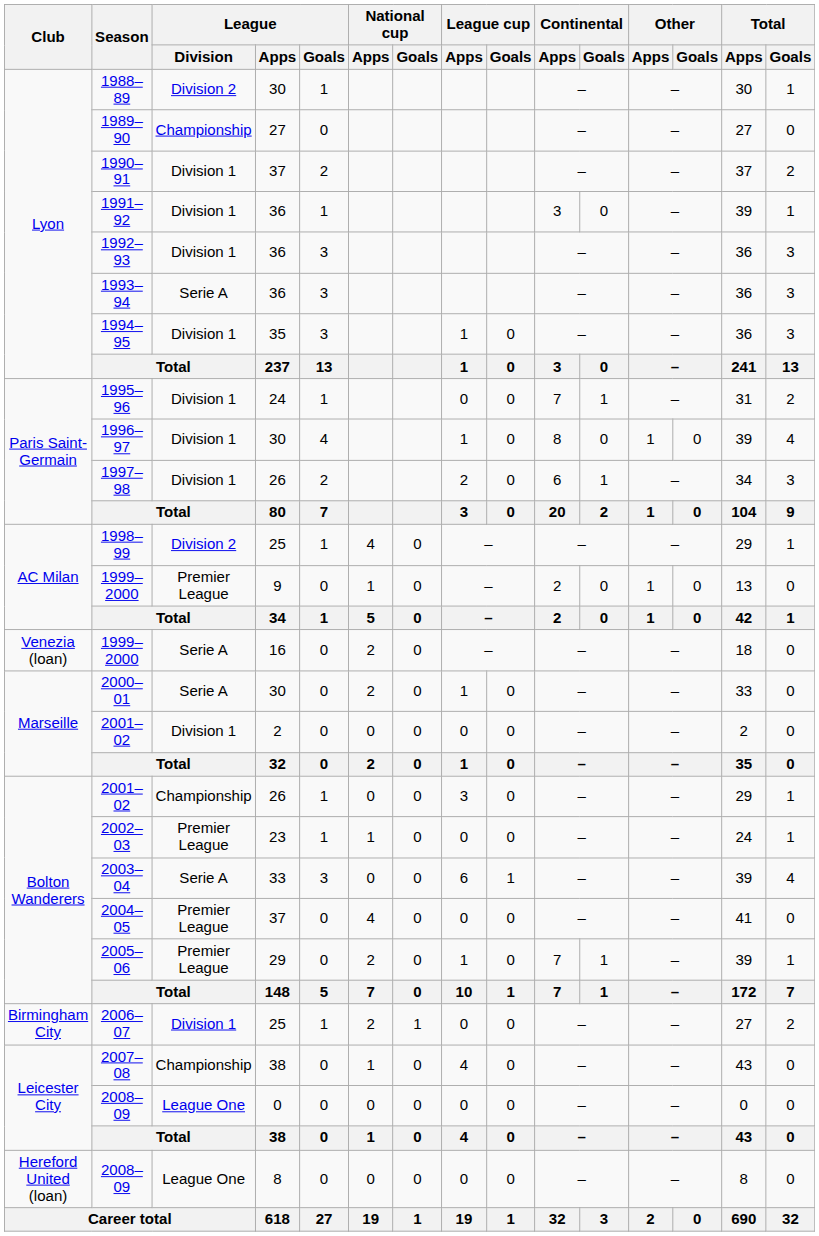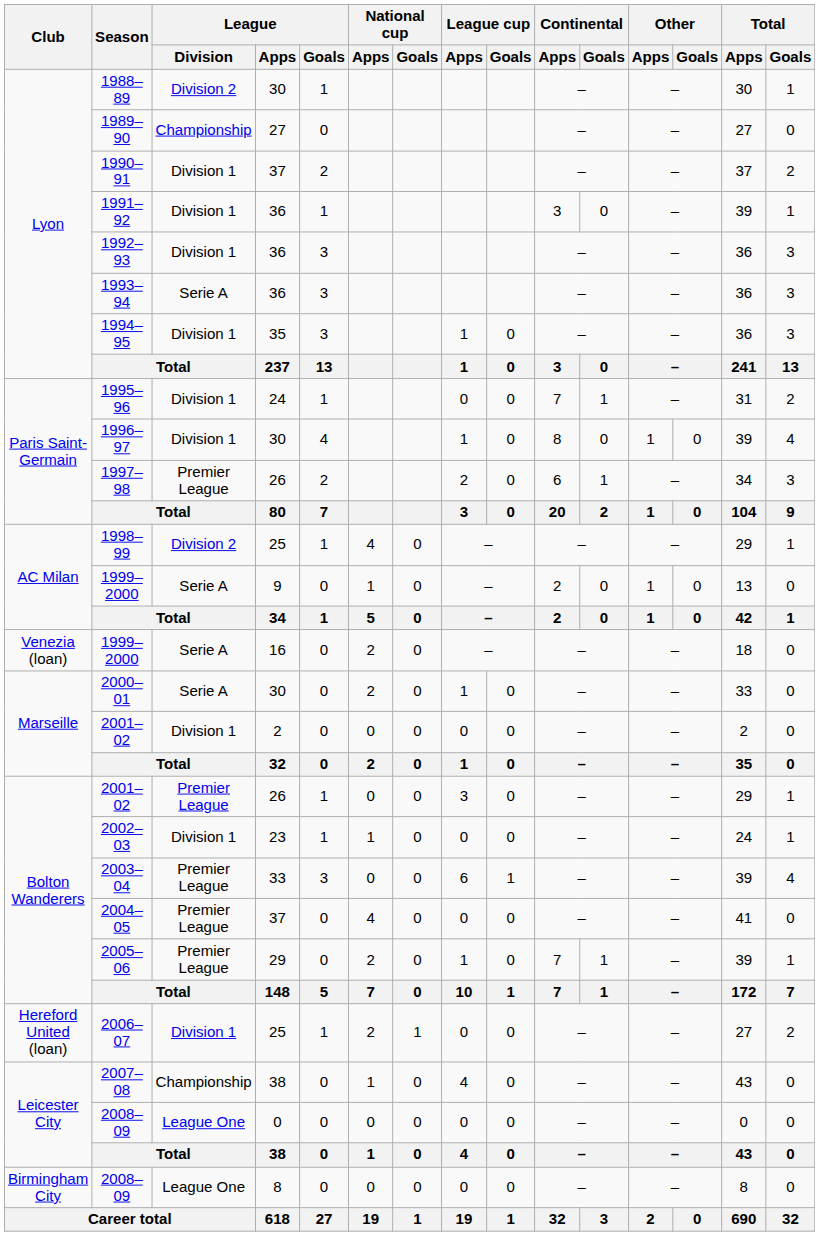 <table class="wikitable" style="text-align:center">
 <tr>
 <th rowspan=2>Club</th>
 <th rowspan=2>Season</th>
 <th colspan=3>League</th>
 <th colspan=2>National cup</th>
 <th colspan=2>League cup</th>
 <th colspan=2>Continental</th>
 <th colspan=2>Other</th>
 <th colspan=2>Total</th>
 </tr>
 <tr>
 <th>Division</th>
 <th>Apps</th>
 <th>Goals</th>
 <th>Apps</th>
 <th>Goals</th>
 <th>Apps</th>
 <th>Goals</th>
 <th>Apps</th>
 <th>Goals</th>
 <th>Apps</th>
 <th>Goals</th>
 <th>Apps</th>
 <th>Goals</th>
 </tr>
 <tr>
 <td rowspan=8><a href='#'>Lyon</a></td>
 <td><a href='#'>1988–89</a></td>
 <td><a href='#'>Division 2</a></td>
 <td>30</td>
 <td>1</td>
 <td></td>
 <td></td>
 <td></td>
 <td></td>
 <td colspan="2">–</td>
 <td colspan="2">–</td>
 <td>30</td>
 <td>1</td>
 </tr>
 <tr>
 <td><a href='#'>1989–90</a></td>
 <td><a href='#'>Championship</a></td>
 <td>27</td>
 <td>0</td>
 <td></td>
 <td></td>
 <td></td>
 <td></td>
 <td colspan="2">–</td>
 <td colspan="2">–</td>
 <td>27</td>
 <td>0</td>
 </tr>
 <tr>
 <td><a href='#'>1990–91</a></td>
 <td>Division 1</td>
 <td>37</td>
 <td>2</td>
 <td></td>
 <td></td>
 <td></td>
 <td></td>
 <td colspan="2">–</td>
 <td colspan="2">–</td>
 <td>37</td>
 <td>2</td>
 </tr>
 <tr>
 <td><a href='#'>1991–92</a></td>
 <td>Division 1</td>
 <td>36</td>
 <td>1</td>
 <td></td>
 <td></td>
 <td></td>
 <td></td>
 <td>3</td>
 <td>0</td>
 <td colspan="2">–</td>
 <td>39</td>
 <td>1</td>
 </tr>
 <tr>
 <td><a href='#'>1992–93</a></td>
 <td>Division 1</td>
 <td>36</td>
 <td>3</td>
 <td></td>
 <td></td>
 <td></td>
 <td></td>
 <td colspan="2">–</td>
 <td colspan="2">–</td>
 <td>36</td>
 <td>3</td>
 </tr>
 <tr>
 <td><a href='#'>1993–94</a></td>
 <td>Serie A</td>
 <td>36</td>
 <td>3</td>
 <td></td>
 <td></td>
 <td></td>
 <td></td>
 <td colspan="2">–</td>
 <td colspan="2">–</td>
 <td>36</td>
 <td>3</td>
 </tr>
 <tr>
 <td><a href='#'>1994–95</a></td>
 <td>Division 1</td>
 <td>35</td>
 <td>3</td>
 <td></td>
 <td></td>
 <td>1</td>
 <td>0</td>
 <td colspan="2">–</td>
 <td colspan="2">–</td>
 <td>36</td>
 <td>3</td>
 </tr>
 <tr>
 <th colspan=2>Total</th>
 <th>237</th>
 <th>13</th>
 <th></th>
 <th></th>
 <th>1</th>
 <th>0</th>
 <th>3</th>
 <th>0</th>
 <th colspan="2">–</th>
 <th>241</th>
 <th>13</th>
 </tr>
 <tr>
 <td rowspan=4><a href='#'>Paris Saint-Germain</a></td>
 <td><a href='#'>1995–96</a></td>
 <td>Division 1</td>
 <td>24</td>
 <td>1</td>
 <td></td>
 <td></td>
 <td>0</td>
 <td>0</td>
 <td>7</td>
 <td>1</td>
 <td colspan="2">–</td>
 <td>31</td>
 <td>2</td>
 </tr>
 <tr>
 <td><a href='#'>1996–97</a></td>
 <td>Division 1</td>
 <td>30</td>
 <td>4</td>
 <td></td>
 <td></td>
 <td>1</td>
 <td>0</td>
 <td>8</td>
 <td>0</td>
 <td>1</td>
 <td>0</td>
 <td>39</td>
 <td>4</td>
 </tr>
 <tr>
 <td><a href='#'>1997–98</a></td>
-<td>Division 1</td>
+<td>Premier League</td>
 <td>26</td>
 <td>2</td>
 <td></td>
 <td></td>
 <td>2</td>
 <td>0</td>
 <td>6</td>
 <td>1</td>
 <td colspan="2">–</td>
 <td>34</td>
 <td>3</td>
 </tr>
 <tr>
 <th colspan=2>Total</th>
 <th>80</th>
 <th>7</th>
 <th></th>
 <th></th>
 <th>3</th>
 <th>0</th>
 <th>20</th>
 <th>2</th>
 <th>1</th>
 <th>0</th>
 <th>104</th>
 <th>9</th>
 </tr>
 <tr>
 <td rowspan=3><a href='#'>AC Milan</a></td>
 <td><a href='#'>1998–99</a></td>
 <td><a href='#'>Division 2</a></td>
 <td>25</td>
 <td>1</td>
 <td>4</td>
 <td>0</td>
 <td colspan="2">–</td>
 <td colspan="2">–</td>
 <td colspan="2">–</td>
 <td>29</td>
 <td>1</td>
 </tr>
 <tr>
 <td><a href='#'>1999–2000</a></td>
-<td>Premier League</td>
+<td>Serie A</td>
 <td>9</td>
 <td>0</td>
 <td>1</td>
 <td>0</td>
 <td colspan="2">–</td>
 <td>2</td>
 <td>0</td>
 <td>1</td>
 <td>0</td>
 <td>13</td>
 <td>0</td>
 </tr>
 <tr>
 <th colspan=2>Total</th>
 <th>34</th>
 <th>1</th>
 <th>5</th>
 <th>0</th>
 <th colspan="2">–</th>
 <th>2</th>
 <th>0</th>
 <th>1</th>
 <th>0</th>
 <th>42</th>
 <th>1</th>
 </tr>
 <tr>
 <td><a href='#'>Venezia</a> (loan)</td>
 <td><a href='#'>1999–2000</a></td>
 <td>Serie A</td>
 <td>16</td>
 <td>0</td>
 <td>2</td>
 <td>0</td>
 <td colspan="2">–</td>
 <td colspan="2">–</td>
 <td colspan="2">–</td>
 <td>18</td>
 <td>0</td>
 </tr>
 <tr>
 <td rowspan=3><a href='#'>Marseille</a></td>
 <td><a href='#'>2000–01</a></td>
 <td>Serie A</td>
 <td>30</td>
 <td>0</td>
 <td>2</td>
 <td>0</td>
 <td>1</td>
 <td>0</td>
 <td colspan="2">–</td>
 <td colspan="2">–</td>
 <td>33</td>
 <td>0</td>
 </tr>
 <tr>
 <td><a href='#'>2001–02</a></td>
 <td>Division 1</td>
 <td>2</td>
 <td>0</td>
 <td>0</td>
 <td>0</td>
 <td>0</td>
 <td>0</td>
 <td colspan="2">–</td>
 <td colspan="2">–</td>
 <td>2</td>
 <td>0</td>
 </tr>
 <tr>
 <th colspan=2>Total</th>
 <th>32</th>
 <th>0</th>
 <th>2</th>
 <th>0</th>
 <th>1</th>
 <th>0</th>
 <th colspan="2">–</th>
 <th colspan="2">–</th>
 <th>35</th>
 <th>0</th>
 </tr>
 <tr>
 <td rowspan=6><a href='#'>Bolton Wanderers</a></td>
 <td><a href='#'>2001–02</a></td>
-<td>Championship</td>
+<td><a href='#'>Premier League</a></td>
 <td>26</td>
 <td>1</td>
 <td>0</td>
 <td>0</td>
 <td>3</td>
 <td>0</td>
 <td colspan="2">–</td>
 <td colspan="2">–</td>
 <td>29</td>
 <td>1</td>
 </tr>
 <tr>
 <td><a href='#'>2002–03</a></td>
-<td>Premier League</td>
+<td>Division 1</td>
 <td>23</td>
 <td>1</td>
 <td>1</td>
 <td>0</td>
 <td>0</td>
 <td>0</td>
 <td colspan="2">–</td>
 <td colspan="2">–</td>
 <td>24</td>
 <td>1</td>
 </tr>
 <tr>
 <td><a href='#'>2003–04</a></td>
-<td>Serie A</td>
+<td>Premier League</td>
 <td>33</td>
 <td>3</td>
 <td>0</td>
 <td>0</td>
 <td>6</td>
 <td>1</td>
 <td colspan="2">–</td>
 <td colspan="2">–</td>
 <td>39</td>
 <td>4</td>
 </tr>
 <tr>
 <td><a href='#'>2004–05</a></td>
 <td>Premier League</td>
 <td>37</td>
 <td>0</td>
 <td>4</td>
 <td>0</td>
 <td>0</td>
 <td>0</td>
 <td colspan="2">–</td>
 <td colspan="2">–</td>
 <td>41</td>
 <td>0</td>
 </tr>
 <tr>
 <td><a href='#'>2005–06</a></td>
 <td>Premier League</td>
 <td>29</td>
 <td>0</td>
 <td>2</td>
 <td>0</td>
 <td>1</td>
 <td>0</td>
 <td>7</td>
 <td>1</td>
 <td colspan="2">–</td>
 <td>39</td>
 <td>1</td>
 </tr>
 <tr>
 <th colspan=2>Total</th>
 <th>148</th>
 <th>5</th>
 <th>7</th>
 <th>0</th>
 <th>10</th>
 <th>1</th>
 <th>7</th>
 <th>1</th>
 <th colspan="2">–</th>
 <th>172</th>
 <th>7</th>
 </tr>
 <tr>
-<td><a href='#'>Birmingham City</a></td>
+<td><a href='#'>Hereford United</a> (loan)</td>
 <td><a href='#'>2006–07</a></td>
 <td><a href='#'>Division 1</a></td>
 <td>25</td>
 <td>1</td>
 <td>2</td>
 <td>1</td>
 <td>0</td>
 <td>0</td>
 <td colspan="2">–</td>
 <td colspan="2">–</td>
 <td>27</td>
 <td>2</td>
 </tr>
 <tr>
 <td rowspan=3><a href='#'>Leicester City</a></td>
 <td><a href='#'>2007–08</a></td>
 <td>Championship</td>
 <td>38</td>
 <td>0</td>
 <td>1</td>
 <td>0</td>
 <td>4</td>
 <td>0</td>
 <td colspan="2">–</td>
 <td colspan="2">–</td>
 <td>43</td>
 <td>0</td>
 </tr>
 <tr>
 <td><a href='#'>2008–09</a></td>
 <td><a href='#'>League One</a></td>
 <td>0</td>
 <td>0</td>
 <td>0</td>
 <td>0</td>
 <td>0</td>
 <td>0</td>
 <td colspan="2">–</td>
 <td colspan="2">–</td>
 <td>0</td>
 <td>0</td>
 </tr>
 <tr>
 <th colspan=2>Total</th>
 <th>38</th>
 <th>0</th>
 <th>1</th>
 <th>0</th>
 <th>4</th>
 <th>0</th>
 <th colspan="2">–</th>
 <th colspan="2">–</th>
 <th>43</th>
 <th>0</th>
 </tr>
 <tr>
-<td><a href='#'>Hereford United</a> (loan)</td>
+<td><a href='#'>Birmingham City</a></td>
 <td><a href='#'>2008–09</a></td>
 <td>League One</td>
 <td>8</td>
 <td>0</td>
 <td>0</td>
 <td>0</td>
 <td>0</td>
 <td>0</td>
 <td colspan="2">–</td>
 <td colspan="2">–</td>
 <td>8</td>
 <td>0</td>
 </tr>
 <tr>
 <th colspan=3>Career total</th>
 <th>618</th>
 <th>27</th>
 <th>19</th>
 <th>1</th>
 <th>19</th>
 <th>1</th>
 <th>32</th>
 <th>3</th>
 <th>2</th>
 <th>0</th>
 <th>690</th>
 <th>32</th>
 </tr>
 </table>
